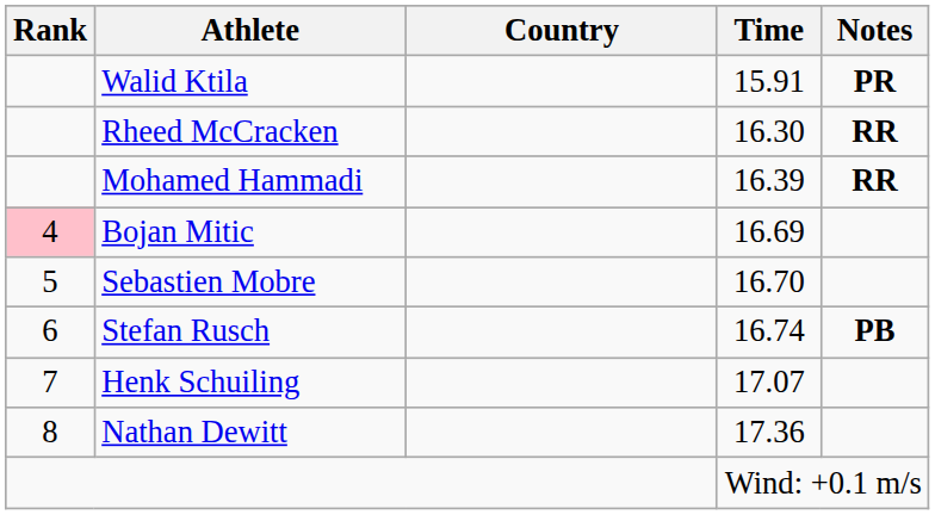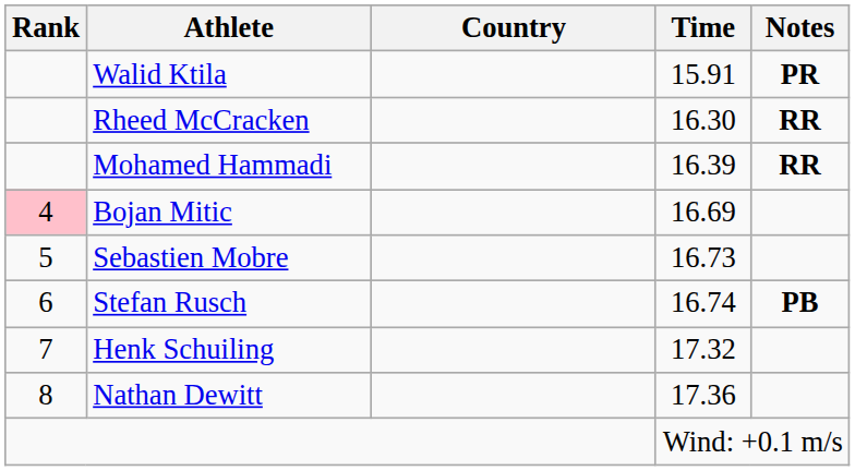 <table class="wikitable sortable" style="text-align:center">
 <tr>
 <th>Rank</th>
 <th style="width:150px">Athlete</th>
 <th style="width:150px">Country</th>
 <th>Time</th>
 <th>Notes</th>
 </tr>
 <tr>
 <td></td>
 <td style="text-align:left;"><a href='#'>Walid Ktila</a></td>
 <td style="text-align:left;"></td>
 <td>15.91</td>
 <td><strong>PR</strong></td>
 </tr>
 <tr>
 <td></td>
 <td style="text-align:left;"><a href='#'>Rheed McCracken</a></td>
 <td style="text-align:left;"></td>
 <td>16.30</td>
 <td><strong>RR</strong></td>
 </tr>
 <tr>
 <td></td>
 <td style="text-align:left;"><a href='#'>Mohamed Hammadi</a></td>
 <td style="text-align:left;"></td>
 <td>16.39</td>
 <td><strong>RR</strong></td>
 </tr>
 <tr>
 <td style="background: pink;">4</td>
 <td style="text-align:left;"><a href='#'>Bojan Mitic</a></td>
 <td style="text-align:left;"></td>
 <td>16.69</td>
 <td></td>
 </tr>
 <tr>
 <td>5</td>
 <td style="text-align:left;"><a href='#'>Sebastien Mobre</a></td>
 <td style="text-align:left;"></td>
-<td>16.70</td>
+<td>16.73</td>
 <td></td>
 </tr>
 <tr>
 <td>6</td>
 <td style="text-align:left;"><a href='#'>Stefan Rusch</a></td>
 <td style="text-align:left;"></td>
 <td>16.74</td>
 <td><strong>PB</strong></td>
 </tr>
 <tr>
 <td>7</td>
 <td style="text-align:left;"><a href='#'>Henk Schuiling</a></td>
 <td style="text-align:left;"></td>
-<td>17.07</td>
+<td>17.32</td>
 <td></td>
 </tr>
 <tr>
 <td>8</td>
 <td style="text-align:left;"><a href='#'>Nathan Dewitt</a></td>
 <td style="text-align:left;"></td>
 <td>17.36</td>
 <td></td>
 </tr>
 <tr class="sortbottom">
 <td colspan="3"></td>
 <td colspan="2">Wind: +0.1 m/s</td>
 </tr>
 </table>
